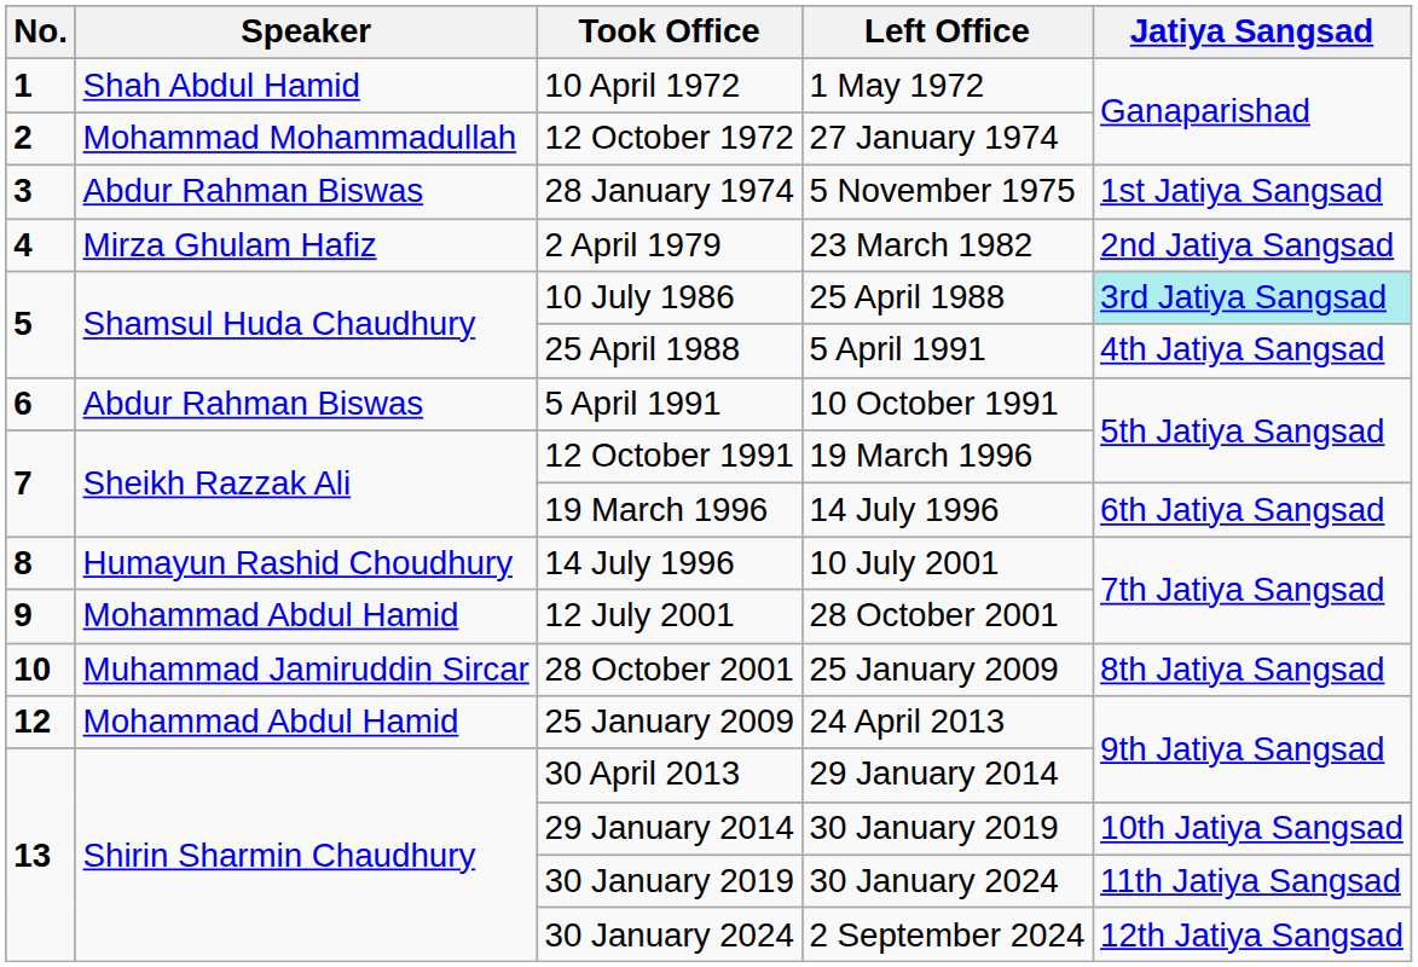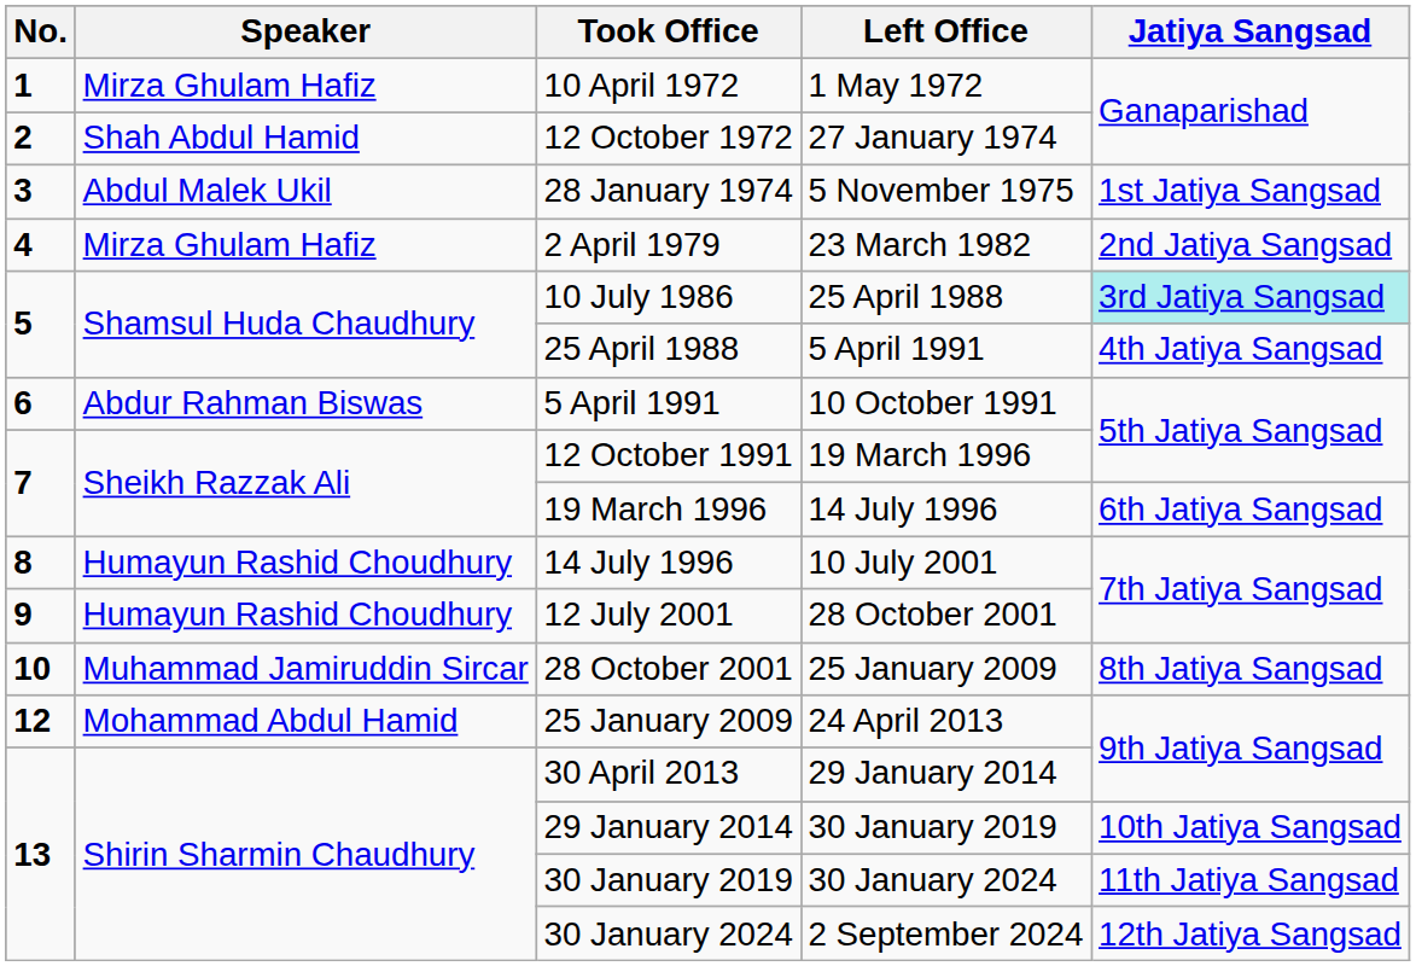 <table class="wikitable">
 <tr>
 <th>No.</th>
 <th>Speaker</th>
 <th>Took Office</th>
 <th>Left Office</th>
 <th><strong><a href='#'>Jatiya Sangsad</a></strong></th>
 </tr>
 <tr>
 <td><strong>1</strong></td>
-<td><a href='#'>Shah Abdul Hamid</a></td>
+<td><a href='#'>Mirza Ghulam Hafiz</a></td>
 <td>10 April 1972</td>
 <td>1 May 1972</td>
 <td rowspan="2"><a href='#'>Ganaparishad</a></td>
 </tr>
 <tr>
 <td><strong>2</strong></td>
-<td><a href='#'>Mohammad Mohammadullah</a></td>
+<td><a href='#'>Shah Abdul Hamid</a></td>
 <td>12 October 1972</td>
 <td>27 January 1974</td>
 </tr>
 <tr>
 <td><strong>3</strong></td>
-<td><a href='#'>Abdur Rahman Biswas</a></td>
+<td><a href='#'>Abdul Malek Ukil</a></td>
 <td>28 January 1974</td>
 <td>5 November 1975</td>
 <td><a href='#'>1st Jatiya Sangsad</a></td>
 </tr>
 <tr>
 <td><strong>4</strong></td>
 <td><a href='#'>Mirza Ghulam Hafiz</a></td>
 <td>2 April 1979</td>
 <td>23 March 1982</td>
 <td><a href='#'>2nd Jatiya Sangsad</a></td>
 </tr>
 <tr>
 <td rowspan="2"><strong>5</strong></td>
 <td rowspan="2"><a href='#'>Shamsul Huda Chaudhury</a></td>
 <td>10 July 1986</td>
 <td>25 April 1988</td>
 <td style="background: paleturquoise;"><a href='#'>3rd Jatiya Sangsad</a></td>
 </tr>
 <tr>
 <td>25 April 1988</td>
 <td>5 April 1991</td>
 <td><a href='#'>4th Jatiya Sangsad</a></td>
 </tr>
 <tr>
 <td><strong>6</strong></td>
 <td><a href='#'>Abdur Rahman Biswas</a></td>
 <td>5 April 1991</td>
 <td>10 October 1991</td>
 <td rowspan="2"><a href='#'>5th Jatiya Sangsad</a></td>
 </tr>
 <tr>
 <td rowspan="2"><strong>7</strong></td>
 <td rowspan="2"><a href='#'>Sheikh Razzak Ali</a></td>
 <td>12 October 1991</td>
 <td>19 March 1996</td>
 </tr>
 <tr>
 <td>19 March 1996</td>
 <td>14 July 1996</td>
 <td><a href='#'>6th Jatiya Sangsad</a></td>
 </tr>
 <tr>
 <td><strong>8</strong></td>
 <td><a href='#'>Humayun Rashid Choudhury</a></td>
 <td>14 July 1996</td>
 <td>10 July 2001</td>
 <td rowspan="2"><a href='#'>7th Jatiya Sangsad</a></td>
 </tr>
 <tr>
 <td><strong>9</strong></td>
-<td><a href='#'>Mohammad Abdul Hamid</a></td>
+<td><a href='#'>Humayun Rashid Choudhury</a></td>
 <td>12 July 2001</td>
 <td>28 October 2001</td>
 </tr>
 <tr>
 <td><strong>10</strong></td>
 <td><a href='#'>Muhammad Jamiruddin Sircar</a></td>
 <td>28 October 2001</td>
 <td>25 January 2009</td>
 <td><a href='#'>8th Jatiya Sangsad</a></td>
 </tr>
 <tr>
 <td><strong>12</strong></td>
 <td><a href='#'>Mohammad Abdul Hamid</a></td>
 <td>25 January 2009</td>
 <td>24 April 2013</td>
 <td rowspan="2"><a href='#'>9th Jatiya Sangsad</a></td>
 </tr>
 <tr>
 <td rowspan="4"><strong>13</strong></td>
 <td rowspan="4"><a href='#'>Shirin Sharmin Chaudhury</a></td>
 <td>30 April 2013</td>
 <td>29 January 2014</td>
 </tr>
 <tr>
 <td>29 January 2014</td>
 <td>30 January 2019</td>
 <td><a href='#'>10th Jatiya Sangsad</a></td>
 </tr>
 <tr>
 <td>30 January 2019</td>
 <td>30 January 2024</td>
 <td><a href='#'>11th Jatiya Sangsad</a></td>
 </tr>
 <tr>
 <td>30 January 2024</td>
 <td>2 September 2024</td>
 <td><a href='#'>12th Jatiya Sangsad</a></td>
 </tr>
 </table>
